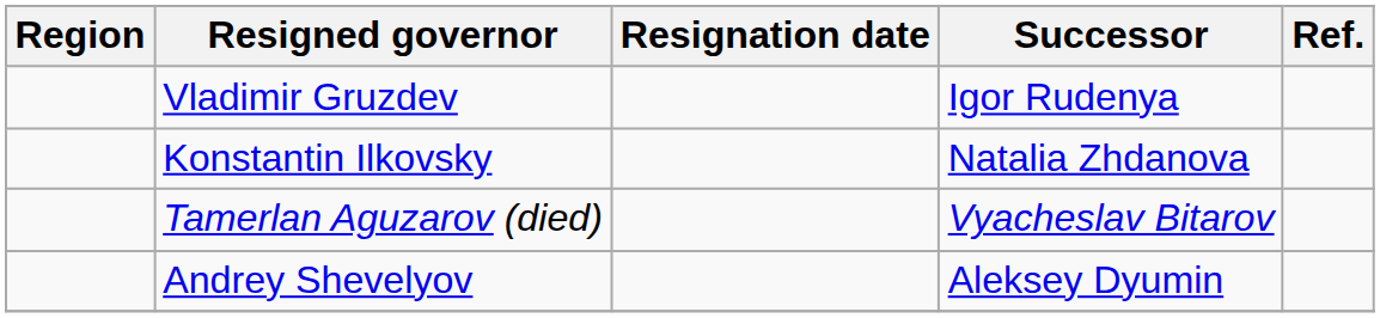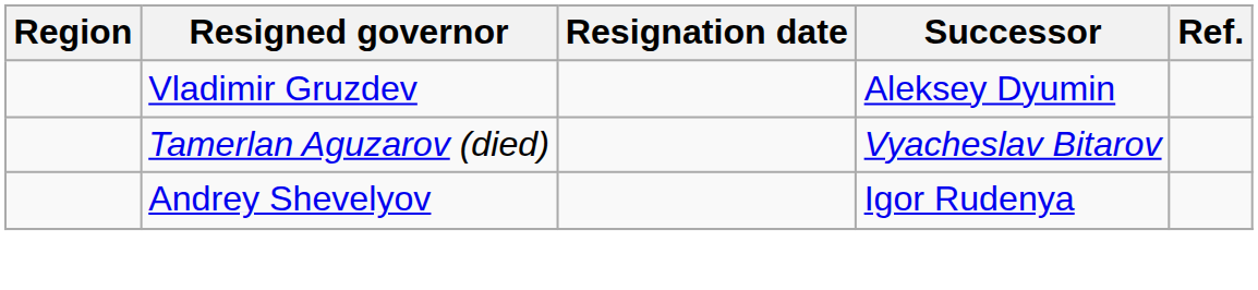 <table class="wikitable" style="text-align:left">
 <tr>
 <th>Region</th>
 <th>Resigned governor</th>
 <th>Resignation date</th>
 <th>Successor</th>
 <th>Ref.</th>
 </tr>
 <tr>
 <td></td>
 <td><a href='#'>Vladimir Gruzdev</a></td>
 <td></td>
-<td><a href='#'>Igor Rudenya</a></td>
-<td></td>
-</tr>
-<tr>
-<td></td>
-<td><a href='#'>Konstantin Ilkovsky</a></td>
-<td></td>
-<td><a href='#'>Natalia Zhdanova</a></td>
+<td><a href='#'>Aleksey Dyumin</a></td>
 <td></td>
 </tr>
 <tr>
 <td><em></em></td>
 <td><em><a href='#'>Tamerlan Aguzarov</a> (died)</em></td>
 <td><em></em></td>
 <td><em><a href='#'>Vyacheslav Bitarov</a></em></td>
 <td></td>
 </tr>
 <tr>
 <td></td>
 <td><a href='#'>Andrey Shevelyov</a></td>
 <td></td>
-<td><a href='#'>Aleksey Dyumin</a></td>
+<td><a href='#'>Igor Rudenya</a></td>
 <td></td>
 </tr>
 <tr>
 </tr>
 </table>
